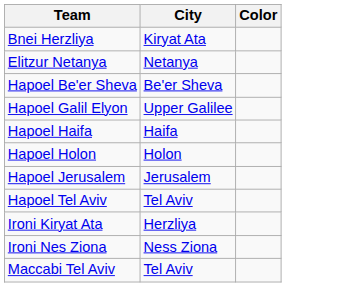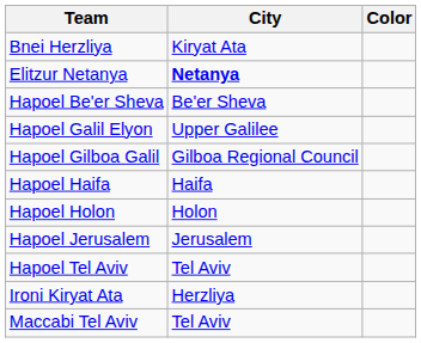 <table class="wikitable sortable">
 <tr>
 <th>Team</th>
 <th>City</th>
 <th>Color</th>
 </tr>
 <tr>
 <td><a href='#'>Bnei Herzliya</a></td>
 <td><a href='#'>Kiryat Ata</a></td>
 <td> </td>
 </tr>
 <tr>
 <td><a href='#'>Elitzur Netanya</a></td>
-<td><a href='#'>Netanya</a></td>
+<td><strong><a href='#'>Netanya</a></strong></td>
 <td> </td>
 </tr>
 <tr>
 <td><a href='#'>Hapoel Be'er Sheva</a></td>
 <td><a href='#'>Be'er Sheva</a></td>
 <td> </td>
 </tr>
 <tr>
 <td><a href='#'>Hapoel Galil Elyon</a></td>
 <td><a href='#'>Upper Galilee</a></td>
+<td> </td>
+</tr>
+<tr>
+<td><a href='#'>Hapoel Gilboa Galil</a></td>
+<td><a href='#'>Gilboa Regional Council</a></td>
 <td> </td>
 </tr>
 <tr>
 <td><a href='#'>Hapoel Haifa</a></td>
 <td><a href='#'>Haifa</a></td>
 <td> </td>
 </tr>
 <tr>
 <td><a href='#'>Hapoel Holon</a></td>
 <td><a href='#'>Holon</a></td>
 <td> </td>
 </tr>
 <tr>
 <td><a href='#'>Hapoel Jerusalem</a></td>
 <td><a href='#'>Jerusalem</a></td>
 <td> </td>
 </tr>
 <tr>
 <td><a href='#'>Hapoel Tel Aviv</a></td>
 <td><a href='#'>Tel Aviv</a></td>
 <td> </td>
 </tr>
 <tr>
 <td><a href='#'>Ironi Kiryat Ata</a></td>
 <td><a href='#'>Herzliya</a></td>
 <td> </td>
 </tr>
 <tr>
-<td><a href='#'>Ironi Nes Ziona</a></td>
-<td><a href='#'>Ness Ziona</a></td>
-<td> </td>
-</tr>
-<tr>
 <td><a href='#'>Maccabi Tel Aviv</a></td>
 <td><a href='#'>Tel Aviv</a></td>
 <td> </td>
 </tr>
 </table>
